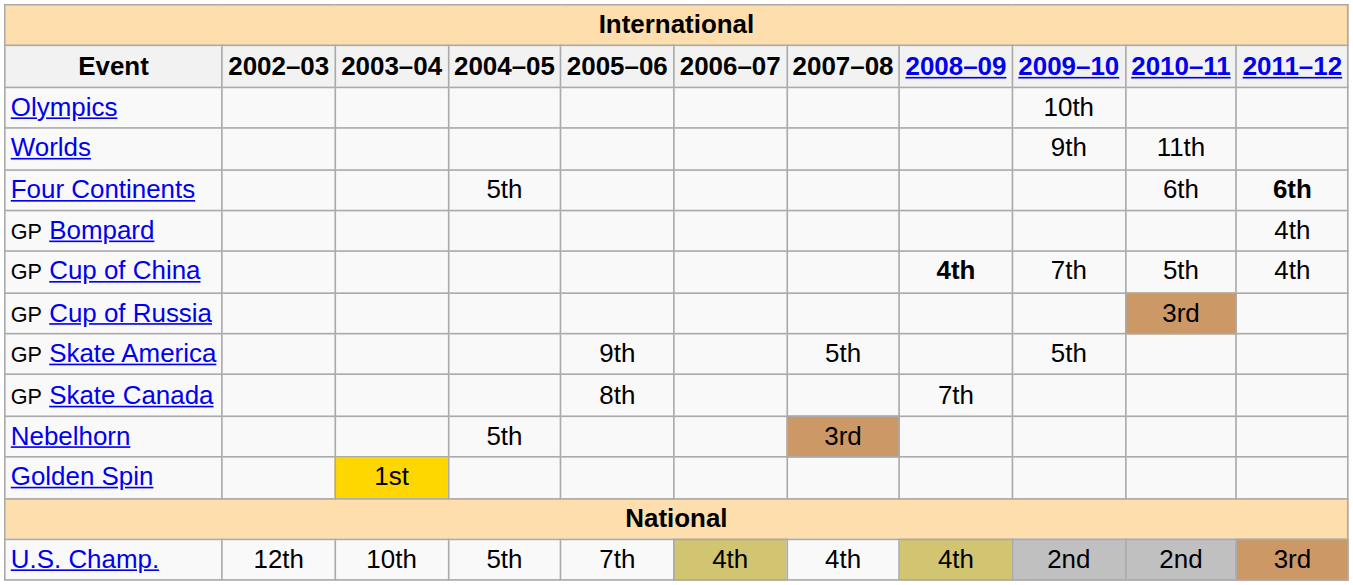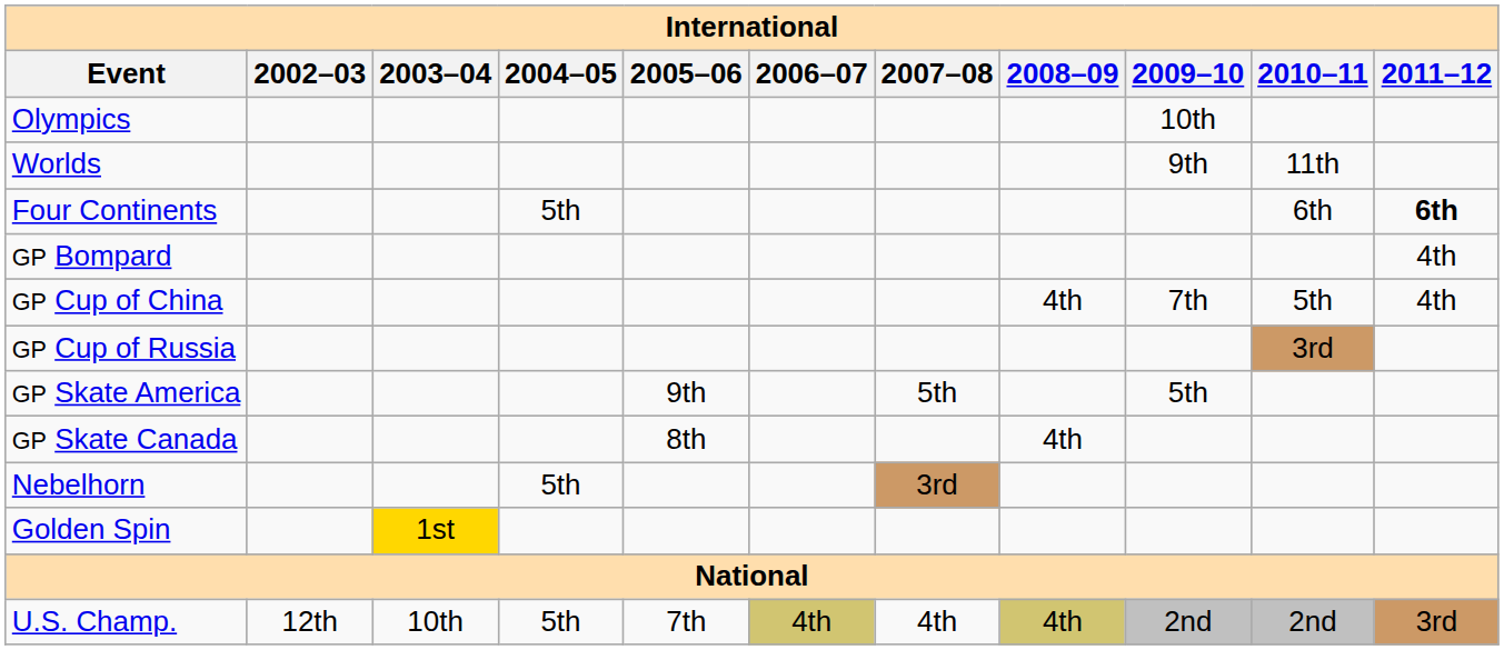 <table class="wikitable" style="text-align:center">
 <tr>
 <th style="background-color: #ffdead; " colspan=11 align=center><strong>International</strong></th>
 </tr>
 <tr>
 <th>Event</th>
 <th>2002–03</th>
 <th>2003–04</th>
 <th>2004–05</th>
 <th>2005–06</th>
 <th>2006–07</th>
 <th>2007–08</th>
 <th><a href='#'>2008–09</a></th>
 <th><a href='#'>2009–10</a></th>
 <th><a href='#'>2010–11</a></th>
 <th><a href='#'>2011–12</a></th>
 </tr>
 <tr>
 <td align=left><a href='#'>Olympics</a></td>
 <td></td>
 <td></td>
 <td></td>
 <td></td>
 <td></td>
 <td></td>
 <td></td>
 <td>10th</td>
 <td></td>
 <td></td>
 </tr>
 <tr>
 <td align=left><a href='#'>Worlds</a></td>
 <td></td>
 <td></td>
 <td></td>
 <td></td>
 <td></td>
 <td></td>
 <td></td>
 <td>9th</td>
 <td>11th</td>
 <td></td>
 </tr>
 <tr>
 <td align=left><a href='#'>Four Continents</a></td>
 <td></td>
 <td></td>
 <td>5th</td>
 <td></td>
 <td></td>
 <td></td>
 <td></td>
 <td></td>
 <td>6th</td>
 <td><strong>6th</strong></td>
 </tr>
 <tr>
 <td align=left><small>GP</small> <a href='#'>Bompard</a></td>
 <td></td>
 <td></td>
 <td></td>
 <td></td>
 <td></td>
 <td></td>
 <td></td>
 <td></td>
 <td></td>
 <td>4th</td>
 </tr>
 <tr>
 <td align=left><small>GP</small> <a href='#'>Cup of China</a></td>
 <td></td>
 <td></td>
 <td></td>
 <td></td>
 <td></td>
 <td></td>
-<td><strong>4th</strong></td>
+<td>4th</td>
 <td>7th</td>
 <td>5th</td>
 <td>4th</td>
 </tr>
 <tr>
 <td align=left><small>GP</small> <a href='#'>Cup of Russia</a></td>
 <td></td>
 <td></td>
 <td></td>
 <td></td>
 <td></td>
 <td></td>
 <td></td>
 <td></td>
 <td bgcolor=cc9966>3rd</td>
 <td></td>
 </tr>
 <tr>
 <td align=left><small>GP</small> <a href='#'>Skate America</a></td>
 <td></td>
 <td></td>
 <td></td>
 <td>9th</td>
 <td></td>
 <td>5th</td>
 <td></td>
 <td>5th</td>
 <td></td>
 <td></td>
 </tr>
 <tr>
 <td align=left><small>GP</small> <a href='#'>Skate Canada</a></td>
 <td></td>
 <td></td>
 <td></td>
 <td>8th</td>
 <td></td>
 <td></td>
-<td>7th</td>
+<td>4th</td>
 <td></td>
 <td></td>
 <td></td>
 </tr>
 <tr>
 <td align=left><a href='#'>Nebelhorn</a></td>
 <td></td>
 <td></td>
 <td>5th</td>
 <td></td>
 <td></td>
 <td bgcolor=cc9966>3rd</td>
 <td></td>
 <td></td>
 <td></td>
 <td></td>
 </tr>
 <tr>
 <td align=left><a href='#'>Golden Spin</a></td>
 <td></td>
 <td bgcolor=gold>1st</td>
 <td></td>
 <td></td>
 <td></td>
 <td></td>
 <td></td>
 <td></td>
 <td></td>
 <td></td>
 </tr>
 <tr>
 <th style="background-color: #ffdead; " colspan=11 align=center><strong>National</strong></th>
 </tr>
 <tr>
 <td align=left><a href='#'>U.S. Champ.</a></td>
 <td>12th</td>
 <td>10th</td>
 <td>5th</td>
 <td>7th</td>
 <td bgcolor=d1c571>4th</td>
 <td>4th</td>
 <td bgcolor=d1c571>4th</td>
 <td bgcolor=silver>2nd</td>
 <td bgcolor=silver>2nd</td>
 <td bgcolor=cc9966>3rd</td>
 </tr>
 </table>
